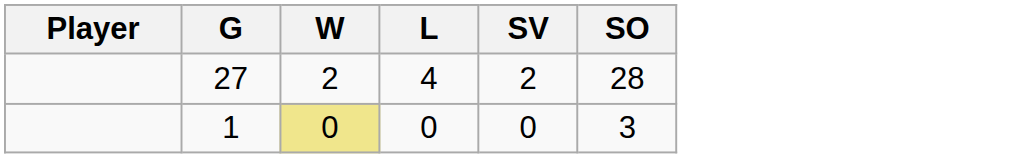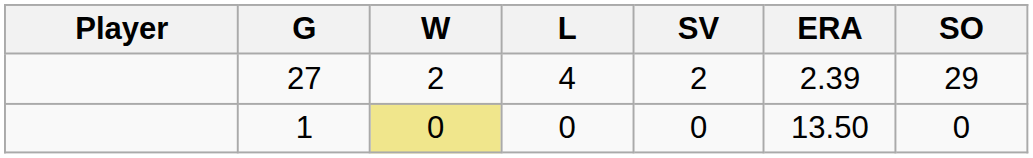 <table class="wikitable sortable">
 <tr>
 <th bgcolor="#DDDDFF" width="16%">Player</th>
 <th bgcolor="#DDDDFF" width="9%">G</th>
 <th bgcolor="#DDDDFF" width="9%">W</th>
 <th bgcolor="#DDDDFF" width="9%">L</th>
 <th bgcolor="#DDDDFF" width="9%">SV</th>
+<th bgcolor="#DDDDFF" width="9%">ERA</th>
 <th bgcolor="#DDDDFF" width="9%">SO</th>
 </tr>
 <tr align="center">
 <td></td>
 <td>27</td>
 <td>2</td>
 <td>4</td>
 <td>2</td>
-<td>28</td>
+<td>2.39</td>
+<td>29</td>
 </tr>
 <tr align="center">
 <td></td>
 <td>1</td>
 <td style="background: khaki;">0</td>
 <td>0</td>
 <td>0</td>
-<td>3</td>
+<td>13.50</td>
+<td>0</td>
 </tr>
 </table>
